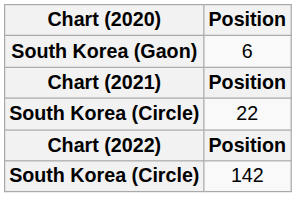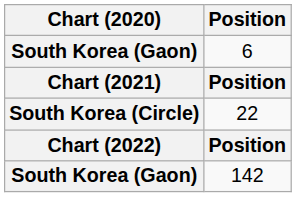 <table class="wikitable plainrowheaders" style="text-align:center">
 <tr>
 <th scope="col">Chart (2020)</th>
 <th scope="col">Position</th>
 </tr>
 <tr>
 <th scope="row">South Korea (Gaon)</th>
 <td>6</td>
 </tr>
 <tr>
 <th scope="col">Chart (2021)</th>
 <th scope="col">Position</th>
 </tr>
 <tr>
 <th scope="row">South Korea (Circle)</th>
 <td>22</td>
 </tr>
 <tr>
 <th scope="col">Chart (2022)</th>
 <th scope="col">Position</th>
 </tr>
 <tr>
-<th scope="row">South Korea (Circle)</th>
+<th scope="row">South Korea (Gaon)</th>
 <td>142</td>
 </tr>
 </table>
